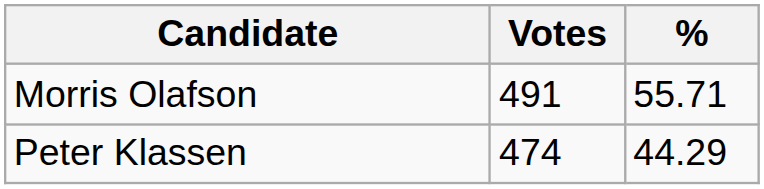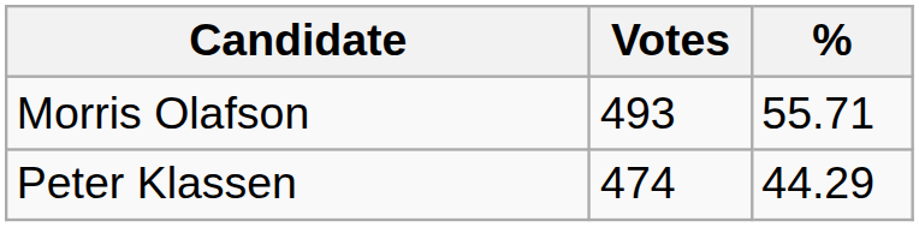 <table class="wikitable sortable">
 <tr>
 <th bgcolor="#DDDDFF" width="200px">Candidate</th>
 <th bgcolor="#DDDDFF" width="50px">Votes</th>
 <th bgcolor="#DDDDFF" width="50px">%</th>
 </tr>
 <tr>
 <td>Morris Olafson</td>
-<td>491</td>
+<td>493</td>
 <td>55.71</td>
 </tr>
 <tr>
 <td>Peter Klassen</td>
 <td>474</td>
 <td>44.29</td>
 </tr>
 </table>
